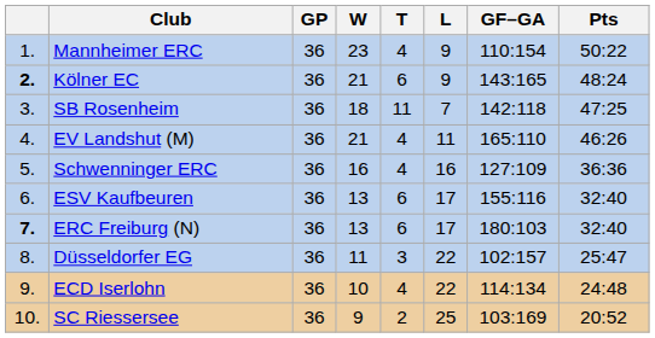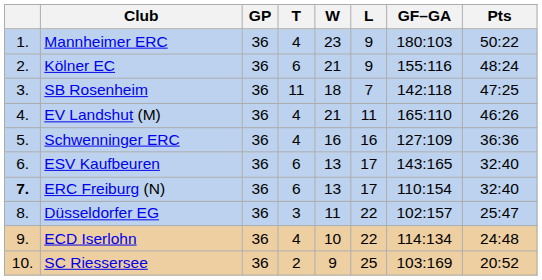 <table class="wikitable">
 <tr>
 <th width="30"></th>
 <th width="200">Club</th>
 <th width="30">GP</th>
+<th width="30">T</th>
 <th width="30">W</th>
-<th width="30">T</th>
 <th width="30">L</th>
 <th width="70">GF–GA</th>
 <th width="70">Pts</th>
 </tr>
 <tr bgcolor="#BCD2EE" align="center">
 <td>1.</td>
 <td align="left"><a href='#'>Mannheimer ERC</a></td>
 <td>36</td>
+<td>4</td>
 <td>23</td>
-<td>4</td>
 <td>9</td>
-<td>110:154</td>
+<td>180:103</td>
 <td>50:22</td>
 </tr>
 <tr bgcolor=#BCD2EE align="center">
-<td><strong>2.</strong></td>
+<td>2.</td>
 <td align="left"><a href='#'>Kölner EC</a></td>
 <td>36</td>
+<td>6</td>
 <td>21</td>
-<td>6</td>
 <td>9</td>
-<td>143:165</td>
+<td>155:116</td>
 <td>48:24</td>
 </tr>
 <tr bgcolor=#BCD2EE align="center">
 <td>3.</td>
 <td align="left"><a href='#'>SB Rosenheim</a></td>
 <td>36</td>
+<td>11</td>
 <td>18</td>
-<td>11</td>
 <td>7</td>
 <td>142:118</td>
 <td>47:25</td>
 </tr>
 <tr bgcolor=#BCD2EE align="center">
 <td>4.</td>
 <td align="left"><a href='#'>EV Landshut</a> (M)</td>
 <td>36</td>
+<td>4</td>
 <td>21</td>
-<td>4</td>
 <td>11</td>
 <td>165:110</td>
 <td>46:26</td>
 </tr>
 <tr bgcolor=#BCD2EE align="center">
 <td>5.</td>
 <td align="left"><a href='#'>Schwenninger ERC</a></td>
 <td>36</td>
+<td>4</td>
 <td>16</td>
-<td>4</td>
 <td>16</td>
 <td>127:109</td>
 <td>36:36</td>
 </tr>
 <tr bgcolor=#BCD2EE align="center">
 <td>6.</td>
 <td align="left"><a href='#'>ESV Kaufbeuren</a></td>
 <td>36</td>
+<td>6</td>
 <td>13</td>
-<td>6</td>
 <td>17</td>
-<td>155:116</td>
+<td>143:165</td>
 <td>32:40</td>
 </tr>
 <tr bgcolor=#BCD2EE align="center">
 <td><strong>7.</strong></td>
 <td align="left"><a href='#'>ERC Freiburg</a> (N)</td>
 <td>36</td>
+<td>6</td>
 <td>13</td>
-<td>6</td>
 <td>17</td>
-<td>180:103</td>
+<td>110:154</td>
 <td>32:40</td>
 </tr>
 <tr bgcolor=#BCD2EE align="center">
 <td>8.</td>
 <td align="left"><a href='#'>Düsseldorfer EG</a></td>
 <td>36</td>
+<td>3</td>
 <td>11</td>
-<td>3</td>
 <td>22</td>
 <td>102:157</td>
 <td>25:47</td>
 </tr>
 <tr bgcolor=#EECFA1 align="center">
 <td>9.</td>
 <td align="left"><a href='#'>ECD Iserlohn</a></td>
 <td>36</td>
+<td>4</td>
 <td>10</td>
-<td>4</td>
 <td>22</td>
 <td>114:134</td>
 <td>24:48</td>
 </tr>
 <tr bgcolor=#EECFA1 align="center">
 <td>10.</td>
 <td align="left"><a href='#'>SC Riessersee</a></td>
 <td>36</td>
+<td>2</td>
 <td>9</td>
-<td>2</td>
 <td>25</td>
 <td>103:169</td>
 <td>20:52</td>
 </tr>
 </table>
